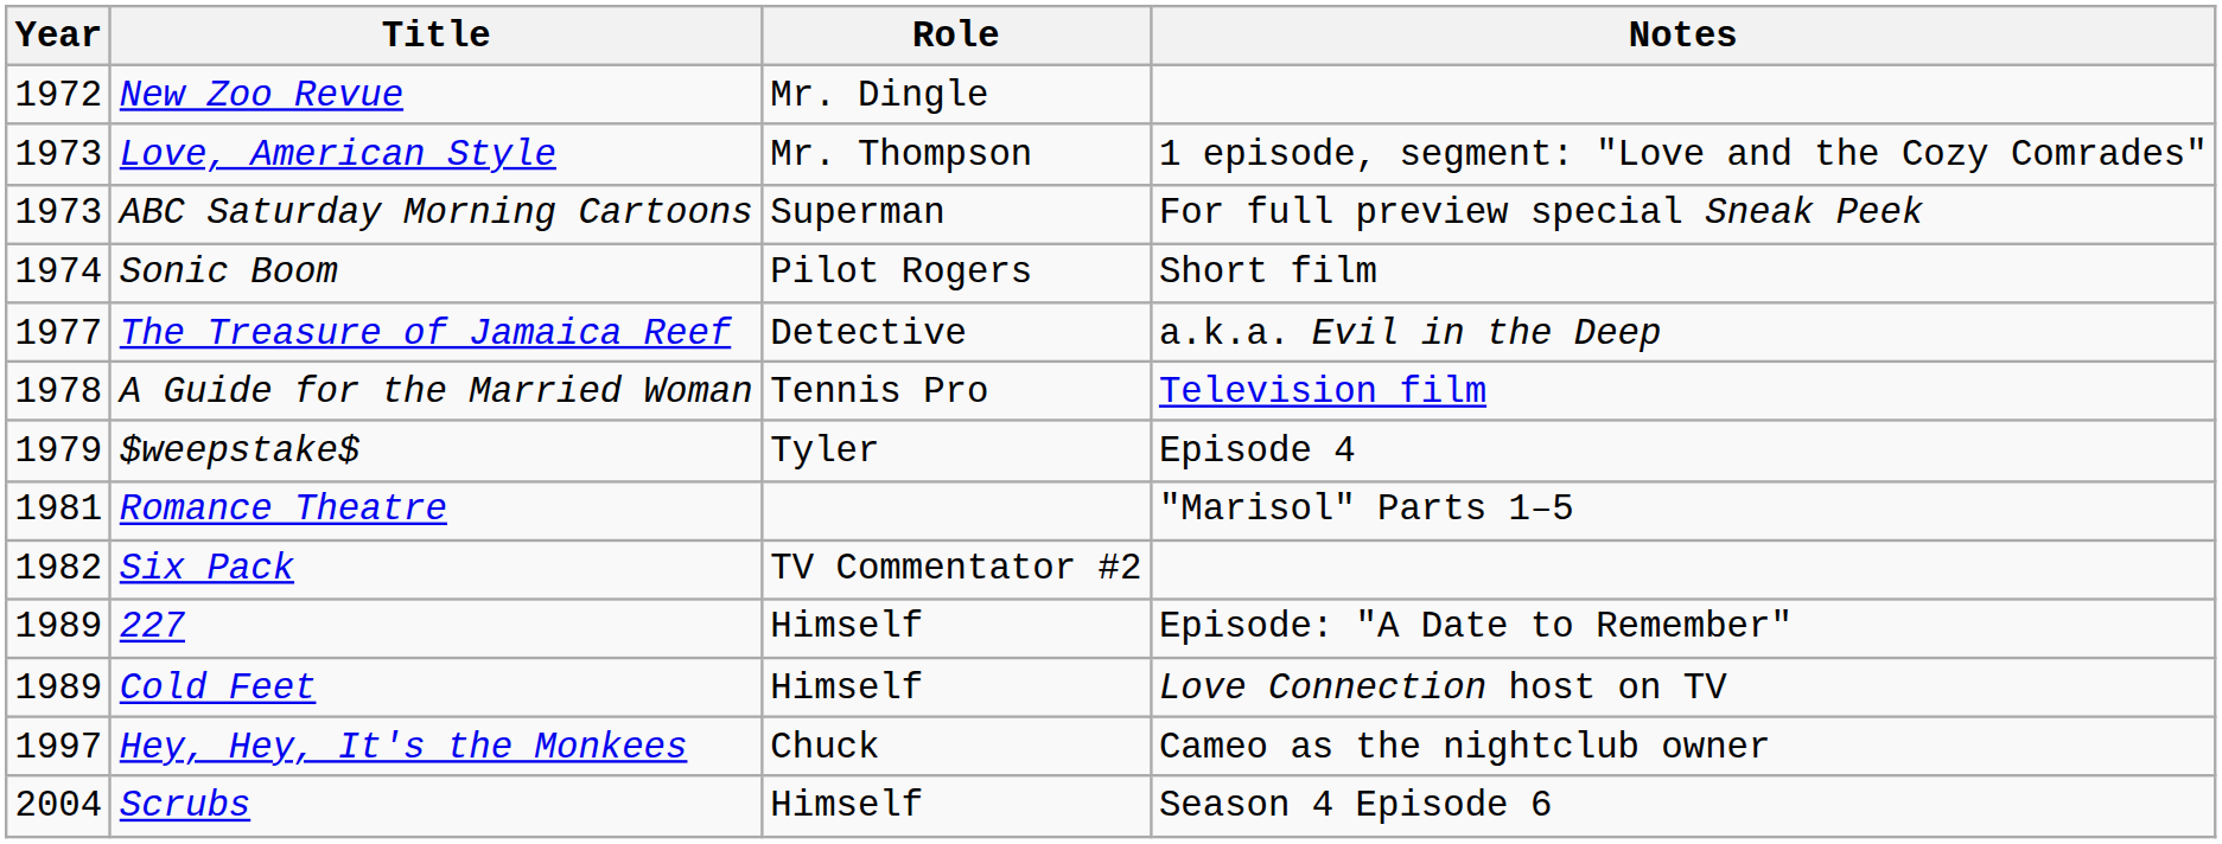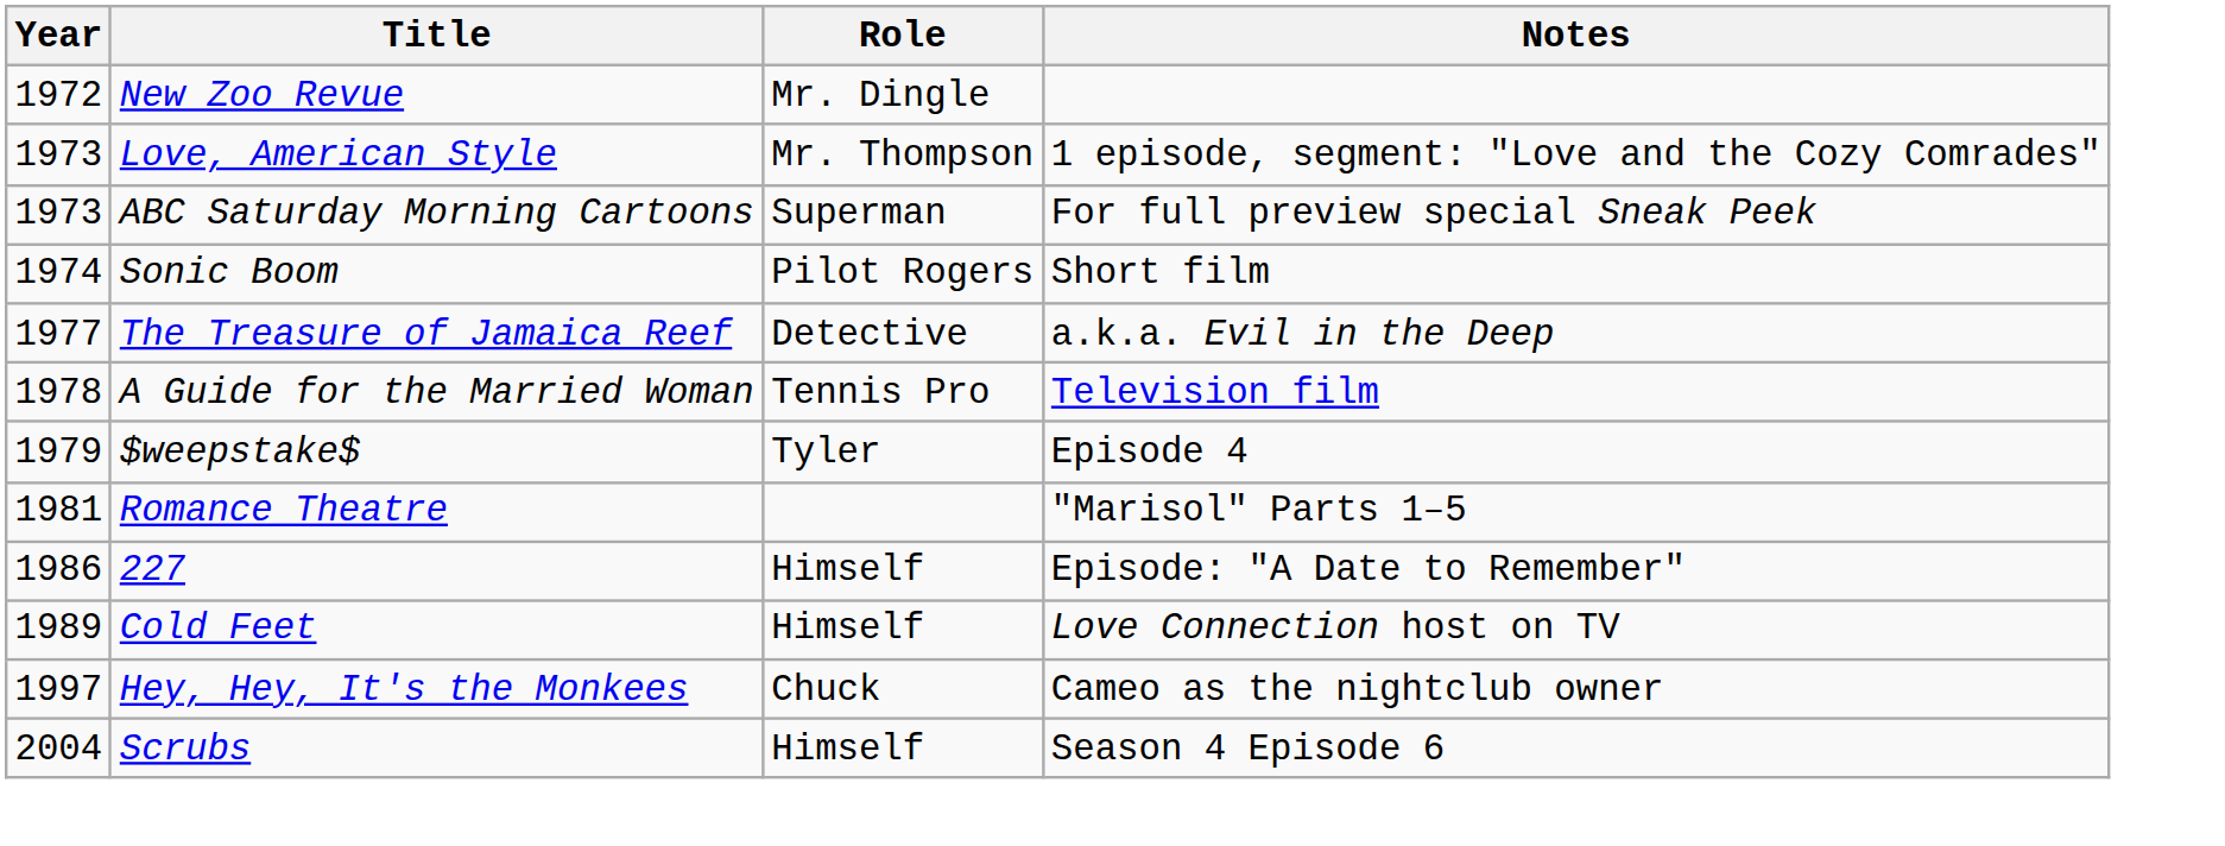 <table class="wikitable sortable">
 <tr>
 <th>Year</th>
 <th>Title</th>
 <th>Role</th>
 <th class="unsortable">Notes</th>
 </tr>
 <tr>
 <td>1972</td>
 <td><em><a href='#'>New Zoo Revue</a></em></td>
 <td>Mr. Dingle</td>
 <td></td>
 </tr>
 <tr>
 <td>1973</td>
 <td><em><a href='#'>Love, American Style</a></em></td>
 <td>Mr. Thompson</td>
 <td>1 episode, segment: "Love and the Cozy Comrades"</td>
 </tr>
 <tr>
 <td>1973</td>
 <td><em>ABC Saturday Morning Cartoons</em></td>
 <td>Superman</td>
 <td>For full preview special <em>Sneak Peek</em></td>
 </tr>
 <tr>
 <td>1974</td>
 <td><em>Sonic Boom</em></td>
 <td>Pilot Rogers</td>
 <td>Short film</td>
 </tr>
 <tr>
 <td>1977</td>
 <td><em><a href='#'>The Treasure of Jamaica Reef</a></em></td>
 <td>Detective</td>
 <td><abbr>a.k.a.</abbr> <em>Evil in the Deep</em></td>
 </tr>
 <tr>
 <td>1978</td>
 <td><em>A Guide for the Married Woman</em></td>
 <td>Tennis Pro</td>
 <td><a href='#'>Television film</a></td>
 </tr>
 <tr>
 <td>1979</td>
 <td><em>$weepstake$</em></td>
 <td>Tyler</td>
 <td>Episode 4</td>
 </tr>
 <tr>
 <td>1981</td>
 <td><em><a href='#'>Romance Theatre</a></em></td>
 <td></td>
 <td>"Marisol" Parts 1–5</td>
 </tr>
 <tr>
-<td>1982</td>
-<td><em><a href='#'>Six Pack</a></em></td>
-<td>TV Commentator #2</td>
-<td></td>
-</tr>
-<tr>
-<td>1989</td>
+<td>1986</td>
 <td><em><a href='#'>227</a></em></td>
 <td>Himself</td>
 <td>Episode: "A Date to Remember"</td>
 </tr>
 <tr>
 <td>1989</td>
 <td><em><a href='#'>Cold Feet</a></em></td>
 <td>Himself</td>
 <td><em>Love Connection</em> host on TV</td>
 </tr>
 <tr>
 <td>1997</td>
 <td><em><a href='#'>Hey, Hey, It's the Monkees</a></em></td>
 <td>Chuck</td>
 <td>Cameo as the nightclub owner</td>
 </tr>
 <tr>
 <td>2004</td>
 <td><em><a href='#'>Scrubs</a></em></td>
 <td>Himself</td>
 <td>Season 4 Episode 6</td>
 </tr>
 </table>
